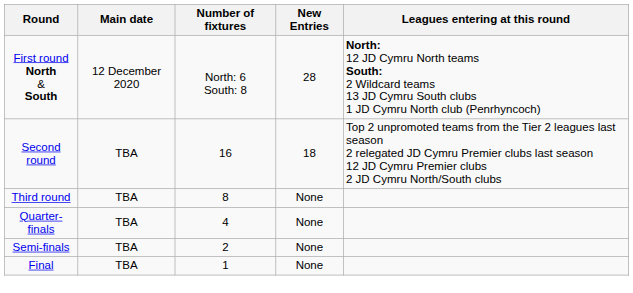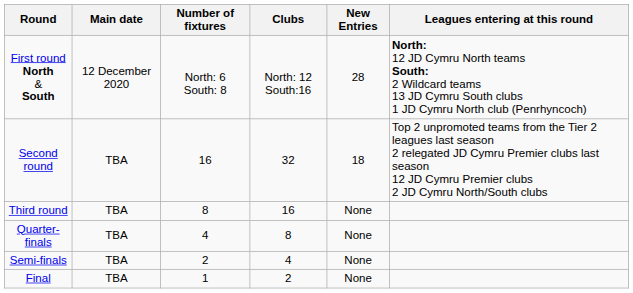 <table class="wikitable" style="text-align:center">
 <tr>
 <th>Round</th>
 <th>Main date</th>
 <th>Number of fixtures</th>
+<th style="width:100px">Clubs</th>
 <th>New Entries</th>
 <th>Leagues entering at this round</th>
 </tr>
 <tr>
 <td><a href='#'>First round</a> <br> <strong>North</strong><br>&<br> <strong>South</strong></td>
 <td>12 December 2020</td>
 <td><br> North: 6 <br>South: 8</td>
+<td><br> North: 12<br> South:16</td>
 <td>28</td>
 <td align="left"><strong>North:</strong> <br> 12 JD Cymru North teams<br><strong>South:</strong><br> 2 Wildcard teams <br> 13 JD Cymru South clubs <br> 1 JD Cymru North club (Penrhyncoch)</td>
 </tr>
 <tr>
 <td><a href='#'>Second round</a></td>
 <td>TBA</td>
 <td>16</td>
+<td>32</td>
 <td>18</td>
 <td align="left">Top 2 unpromoted teams from the Tier 2 leagues last season <br> 2 relegated JD Cymru Premier clubs last season <br> 12 JD Cymru Premier clubs <br> 2 JD Cymru North/South clubs</td>
 </tr>
 <tr>
 <td><a href='#'>Third round</a></td>
 <td>TBA</td>
 <td>8</td>
+<td>16</td>
 <td>None</td>
 <td></td>
 </tr>
 <tr>
 <td><a href='#'>Quarter-finals</a></td>
 <td>TBA</td>
 <td>4</td>
+<td>8</td>
 <td>None</td>
 <td></td>
 </tr>
 <tr>
 <td><a href='#'>Semi-finals</a></td>
 <td>TBA</td>
 <td>2</td>
+<td>4</td>
 <td>None</td>
 <td></td>
 </tr>
 <tr>
 <td><a href='#'>Final</a></td>
 <td>TBA</td>
 <td>1</td>
+<td>2</td>
 <td>None</td>
 <td></td>
 </tr>
 </table>
